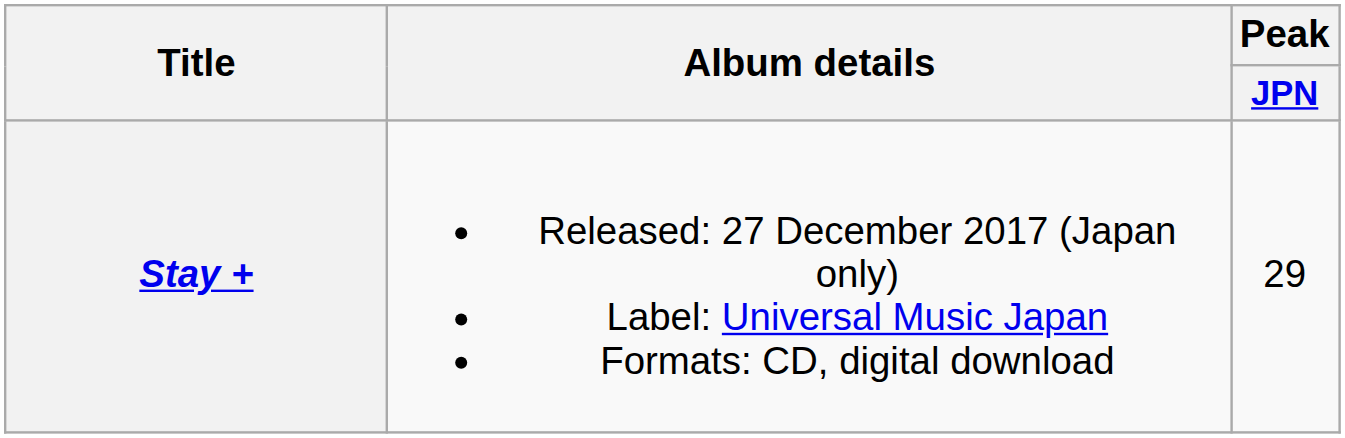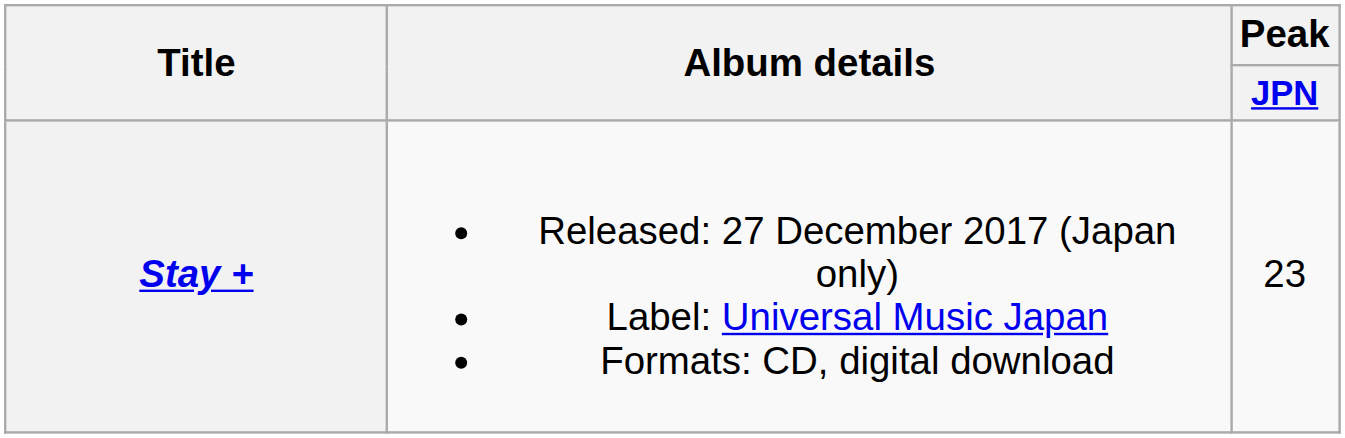 <table class="wikitable plainrowheaders" style="text-align:center;">
 <tr>
 <th scope="col" rowspan="2" style="width:9.5em;">Title</th>
 <th scope="col" rowspan="2" style="width:21.5em;">Album details</th>
 <th scope="col" colspan="1">Peak</th>
 </tr>
 <tr>
 <th scope="col" style="width:2.5em;font-size:90%;"><a href='#'>JPN</a><br></th>
 </tr>
 <tr>
 <th scope="row"><em><a href='#'>Stay +</a></em></th>
 <td><br><ul><li>Released: 27 December 2017 <span>(Japan only)</span></li><li>Label: <a href='#'>Universal Music Japan</a></li><li>Formats: CD, digital download</li></ul></td>
-<td>29</td>
+<td>23</td>
 </tr>
 </table>
